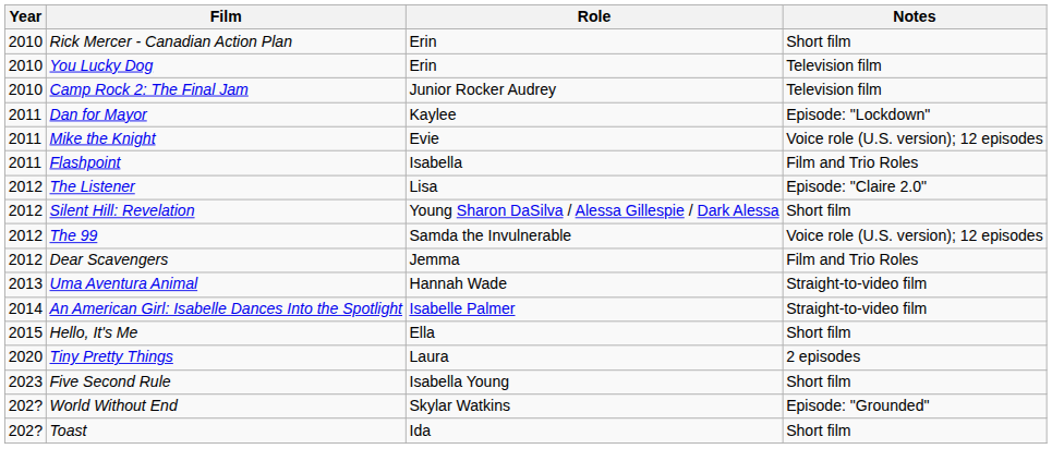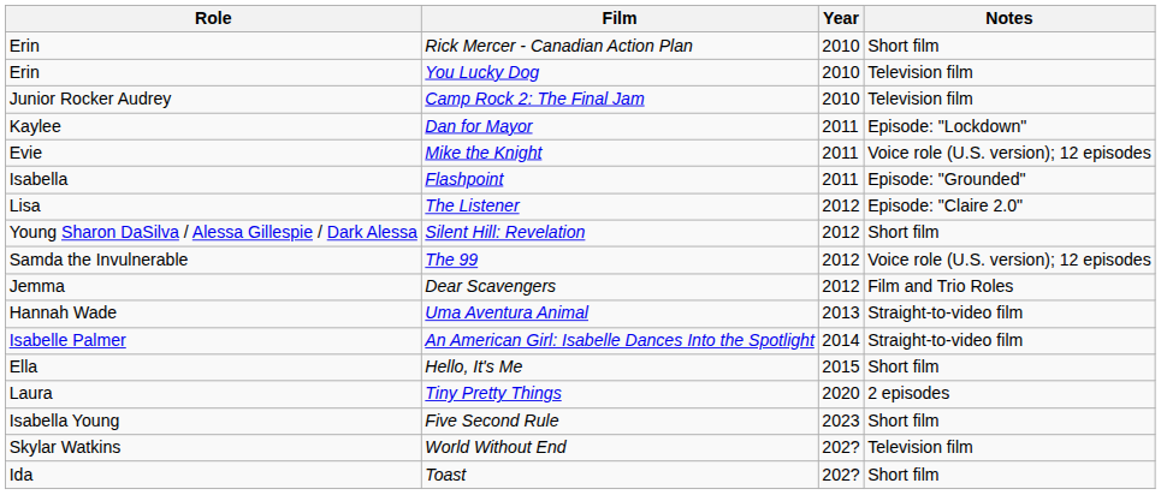 <table class="wikitable sortable">
 <tr>
+<th>Role</th>
+<th>Film</th>
 <th>Year</th>
-<th>Film</th>
-<th>Role</th>
 <th class="unsortable">Notes</th>
 </tr>
 <tr>
+<td>Erin</td>
+<td><em>Rick  Mercer - Canadian Action Plan</em></td>
 <td>2010</td>
-<td><em>Rick  Mercer - Canadian Action Plan</em></td>
-<td>Erin</td>
 <td>Short film</td>
 </tr>
 <tr>
+<td>Erin</td>
+<td><em><a href='#'>You Lucky Dog</a></em></td>
 <td>2010</td>
-<td><em><a href='#'>You Lucky Dog</a></em></td>
-<td>Erin</td>
 <td>Television film</td>
 </tr>
 <tr>
+<td>Junior Rocker Audrey</td>
+<td><em><a href='#'>Camp Rock 2: The Final Jam</a></em></td>
 <td>2010</td>
-<td><em><a href='#'>Camp Rock 2: The Final Jam</a></em></td>
-<td>Junior Rocker Audrey</td>
 <td>Television film</td>
 </tr>
 <tr>
+<td>Kaylee</td>
+<td><em><a href='#'>Dan for Mayor</a></em></td>
 <td>2011</td>
-<td><em><a href='#'>Dan for Mayor</a></em></td>
-<td>Kaylee</td>
 <td>Episode: "Lockdown"</td>
 </tr>
 <tr>
+<td>Evie</td>
+<td><em><a href='#'>Mike the Knight</a></em></td>
 <td>2011</td>
-<td><em><a href='#'>Mike the Knight</a></em></td>
-<td>Evie</td>
 <td>Voice role (U.S. version); 12 episodes</td>
 </tr>
 <tr>
+<td>Isabella</td>
+<td><em><a href='#'>Flashpoint</a></em></td>
 <td>2011</td>
-<td><em><a href='#'>Flashpoint</a></em></td>
-<td>Isabella</td>
+<td>Episode: "Grounded"</td>
+</tr>
+<tr>
+<td>Lisa</td>
+<td data-sort-value="Listener, The"><em><a href='#'>The Listener</a></em></td>
+<td>2012</td>
+<td>Episode: "Claire 2.0"</td>
+</tr>
+<tr>
+<td>Young <a href='#'>Sharon DaSilva</a> / <a href='#'>Alessa Gillespie</a> / <a href='#'>Dark Alessa</a></td>
+<td><em><a href='#'>Silent Hill: Revelation</a></em></td>
+<td>2012</td>
+<td>Short film</td>
+</tr>
+<tr>
+<td>Samda the Invulnerable</td>
+<td data-sort-value="99, The"><em><a href='#'>The 99</a></em></td>
+<td>2012</td>
+<td>Voice role (U.S. version); 12 episodes</td>
+</tr>
+<tr>
+<td>Jemma</td>
+<td><em>Dear Scavengers</em></td>
+<td>2012</td>
 <td>Film and Trio Roles</td>
 </tr>
 <tr>
-<td>2012</td>
-<td data-sort-value="Listener, The"><em><a href='#'>The Listener</a></em></td>
-<td>Lisa</td>
-<td>Episode: "Claire 2.0"</td>
+<td>Hannah Wade</td>
+<td><em><a href='#'>Uma Aventura Animal</a></em></td>
+<td>2013</td>
+<td>Straight-to-video film</td>
 </tr>
 <tr>
-<td>2012</td>
-<td><em><a href='#'>Silent Hill: Revelation</a></em></td>
-<td>Young <a href='#'>Sharon DaSilva</a> / <a href='#'>Alessa Gillespie</a> / <a href='#'>Dark Alessa</a></td>
+<td><a href='#'>Isabelle Palmer</a></td>
+<td><em><a href='#'>An American Girl: Isabelle Dances Into the Spotlight</a></em></td>
+<td>2014</td>
+<td>Straight-to-video film</td>
+</tr>
+<tr>
+<td>Ella</td>
+<td><em>Hello, It's Me</em></td>
+<td>2015</td>
 <td>Short film</td>
 </tr>
 <tr>
-<td>2012</td>
-<td data-sort-value="99, The"><em><a href='#'>The 99</a></em></td>
-<td>Samda the Invulnerable</td>
-<td>Voice role (U.S. version); 12 episodes</td>
+<td>Laura</td>
+<td><em><a href='#'>Tiny Pretty Things</a></em></td>
+<td>2020</td>
+<td>2 episodes</td>
 </tr>
 <tr>
-<td>2012</td>
-<td><em>Dear Scavengers</em></td>
-<td>Jemma</td>
-<td>Film and Trio Roles</td>
-</tr>
-<tr>
-<td>2013</td>
-<td><em><a href='#'>Uma Aventura Animal</a></em></td>
-<td>Hannah Wade</td>
-<td>Straight-to-video film</td>
-</tr>
-<tr>
-<td>2014</td>
-<td><em><a href='#'>An American Girl: Isabelle Dances Into the Spotlight</a></em></td>
-<td><a href='#'>Isabelle Palmer</a></td>
-<td>Straight-to-video film</td>
-</tr>
-<tr>
-<td>2015</td>
-<td><em>Hello, It's Me</em></td>
-<td>Ella</td>
+<td>Isabella Young</td>
+<td><em>Five Second Rule</em></td>
+<td>2023</td>
 <td>Short film</td>
 </tr>
 <tr>
-<td>2020</td>
-<td><em><a href='#'>Tiny Pretty Things</a></em></td>
-<td>Laura</td>
-<td>2 episodes</td>
+<td>Skylar Watkins</td>
+<td><em>World Without End</em></td>
+<td>202?</td>
+<td>Television film</td>
 </tr>
 <tr>
-<td>2023</td>
-<td><em>Five Second Rule</em></td>
-<td>Isabella Young</td>
-<td>Short film</td>
-</tr>
-<tr>
+<td>Ida</td>
+<td><em>Toast</em></td>
 <td>202?</td>
-<td><em>World Without End</em></td>
-<td>Skylar Watkins</td>
-<td>Episode: "Grounded"</td>
-</tr>
-<tr>
-<td>202?</td>
-<td><em>Toast</em></td>
-<td>Ida</td>
 <td>Short film</td>
 </tr>
 </table>
